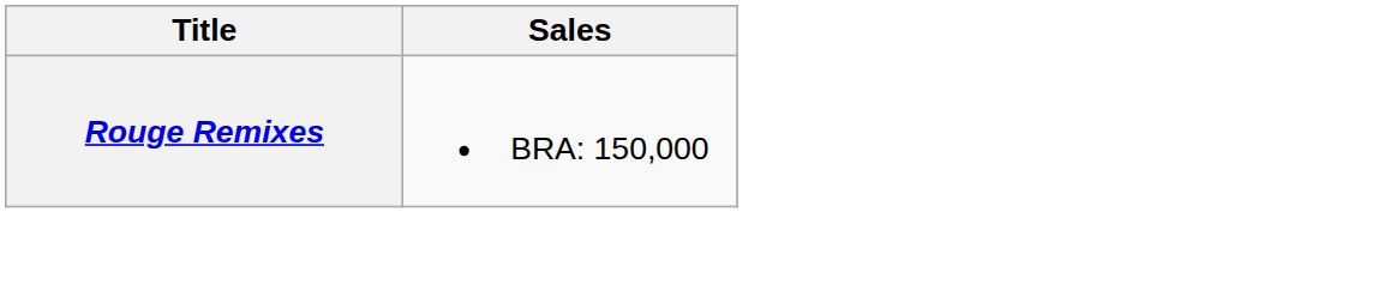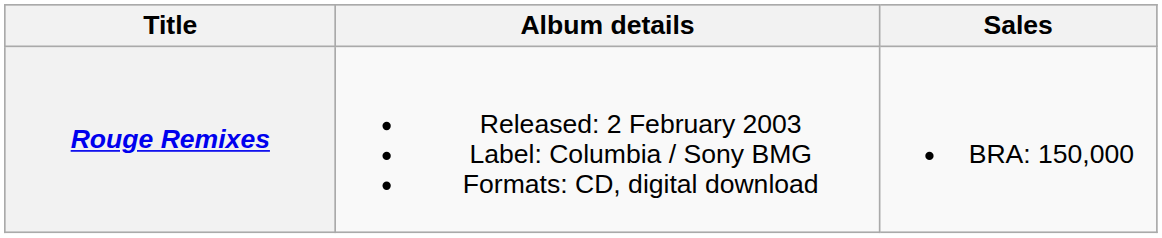 <table class="wikitable plainrowheaders" style="text-align:center;" border="1">
 <tr>
 <th scope="col" rowspan="1" style="width:12em;">Title</th>
+<th scope="col" rowspan="1" style="width:20em;">Album details</th>
 <th scope="col" rowspan="1" style="width:10em;">Sales</th>
 </tr>
 <tr>
 <th scope="row"><strong><em><a href='#'>Rouge Remixes</a></em></strong></th>
+<td><br><ul><li>Released: 2 February 2003</li><li>Label: Columbia / Sony BMG</li><li>Formats: CD, digital download</li></ul></td>
 <td><br><ul><li>BRA: 150,000</li></ul></td>
 </tr>
 </table>
